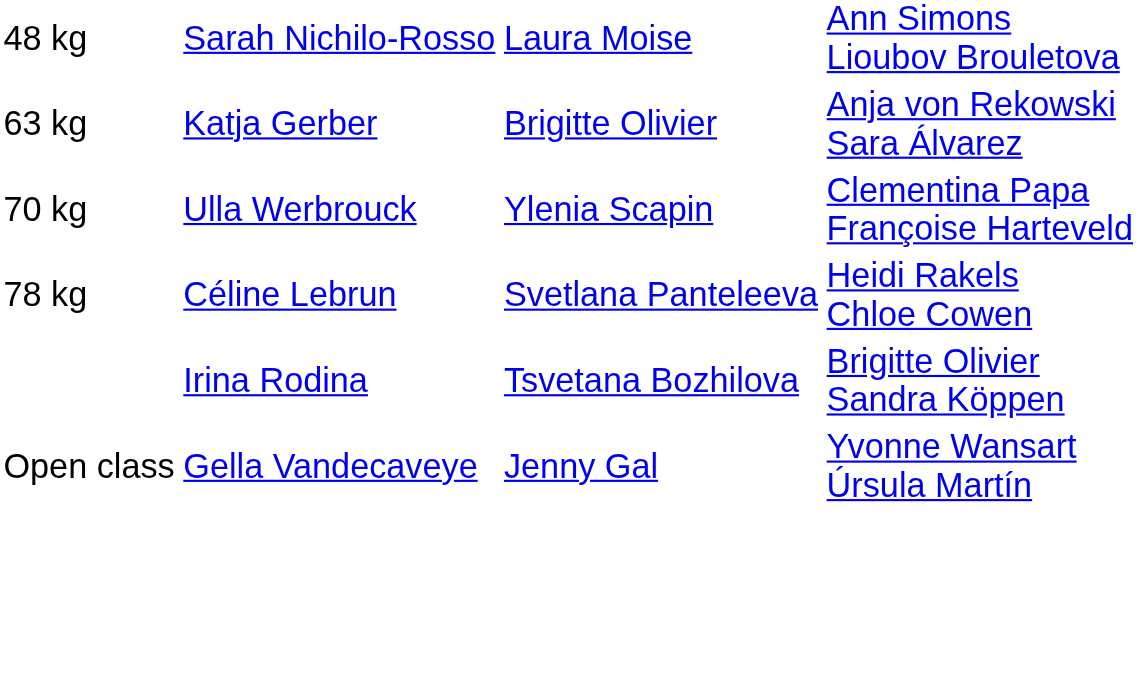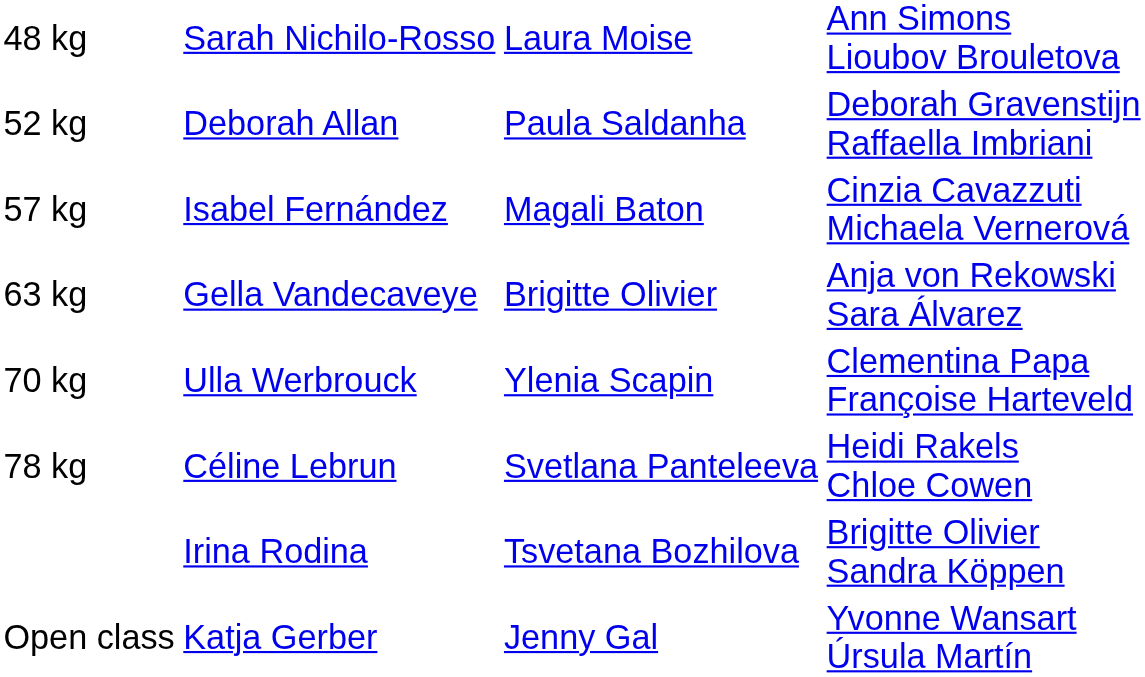 <table>
 <tr>
 <td>48 kg</td>
 <td> <a href='#'>Sarah Nichilo-Rosso</a></td>
 <td> <a href='#'>Laura Moise</a></td>
 <td> <a href='#'>Ann Simons</a> <br>  <a href='#'>Lioubov Brouletova</a></td>
 </tr>
 <tr>
+<td>52 kg</td>
+<td> <a href='#'>Deborah Allan</a></td>
+<td> <a href='#'>Paula Saldanha</a></td>
+<td> <a href='#'>Deborah Gravenstijn</a> <br>  <a href='#'>Raffaella Imbriani</a></td>
+</tr>
+<tr>
+<td>57 kg</td>
+<td> <a href='#'>Isabel Fernández</a></td>
+<td> <a href='#'>Magali Baton</a></td>
+<td> <a href='#'>Cinzia Cavazzuti</a> <br>  <a href='#'>Michaela Vernerová</a></td>
+</tr>
+<tr>
 <td>63 kg</td>
-<td> <a href='#'>Katja Gerber</a></td>
+<td> <a href='#'>Gella Vandecaveye</a></td>
 <td> <a href='#'>Brigitte Olivier</a></td>
 <td> <a href='#'>Anja von Rekowski</a> <br>  <a href='#'>Sara Álvarez</a></td>
 </tr>
 <tr>
 <td>70 kg</td>
 <td> <a href='#'>Ulla Werbrouck</a></td>
 <td> <a href='#'>Ylenia Scapin</a></td>
 <td> <a href='#'>Clementina Papa</a> <br>  <a href='#'>Françoise Harteveld</a></td>
 </tr>
 <tr>
 <td>78 kg</td>
 <td> <a href='#'>Céline Lebrun</a></td>
 <td> <a href='#'>Svetlana Panteleeva</a></td>
 <td> <a href='#'>Heidi Rakels</a> <br>  <a href='#'>Chloe Cowen</a></td>
 </tr>
 <tr>
 <td></td>
 <td> <a href='#'>Irina Rodina</a></td>
 <td> <a href='#'>Tsvetana Bozhilova</a></td>
 <td> <a href='#'>Brigitte Olivier</a> <br>  <a href='#'>Sandra Köppen</a></td>
 </tr>
 <tr>
 <td>Open class</td>
-<td> <a href='#'>Gella Vandecaveye</a></td>
+<td> <a href='#'>Katja Gerber</a></td>
 <td> <a href='#'>Jenny Gal</a></td>
 <td> <a href='#'>Yvonne Wansart</a> <br>  <a href='#'>Úrsula Martín</a></td>
 </tr>
 </table>
